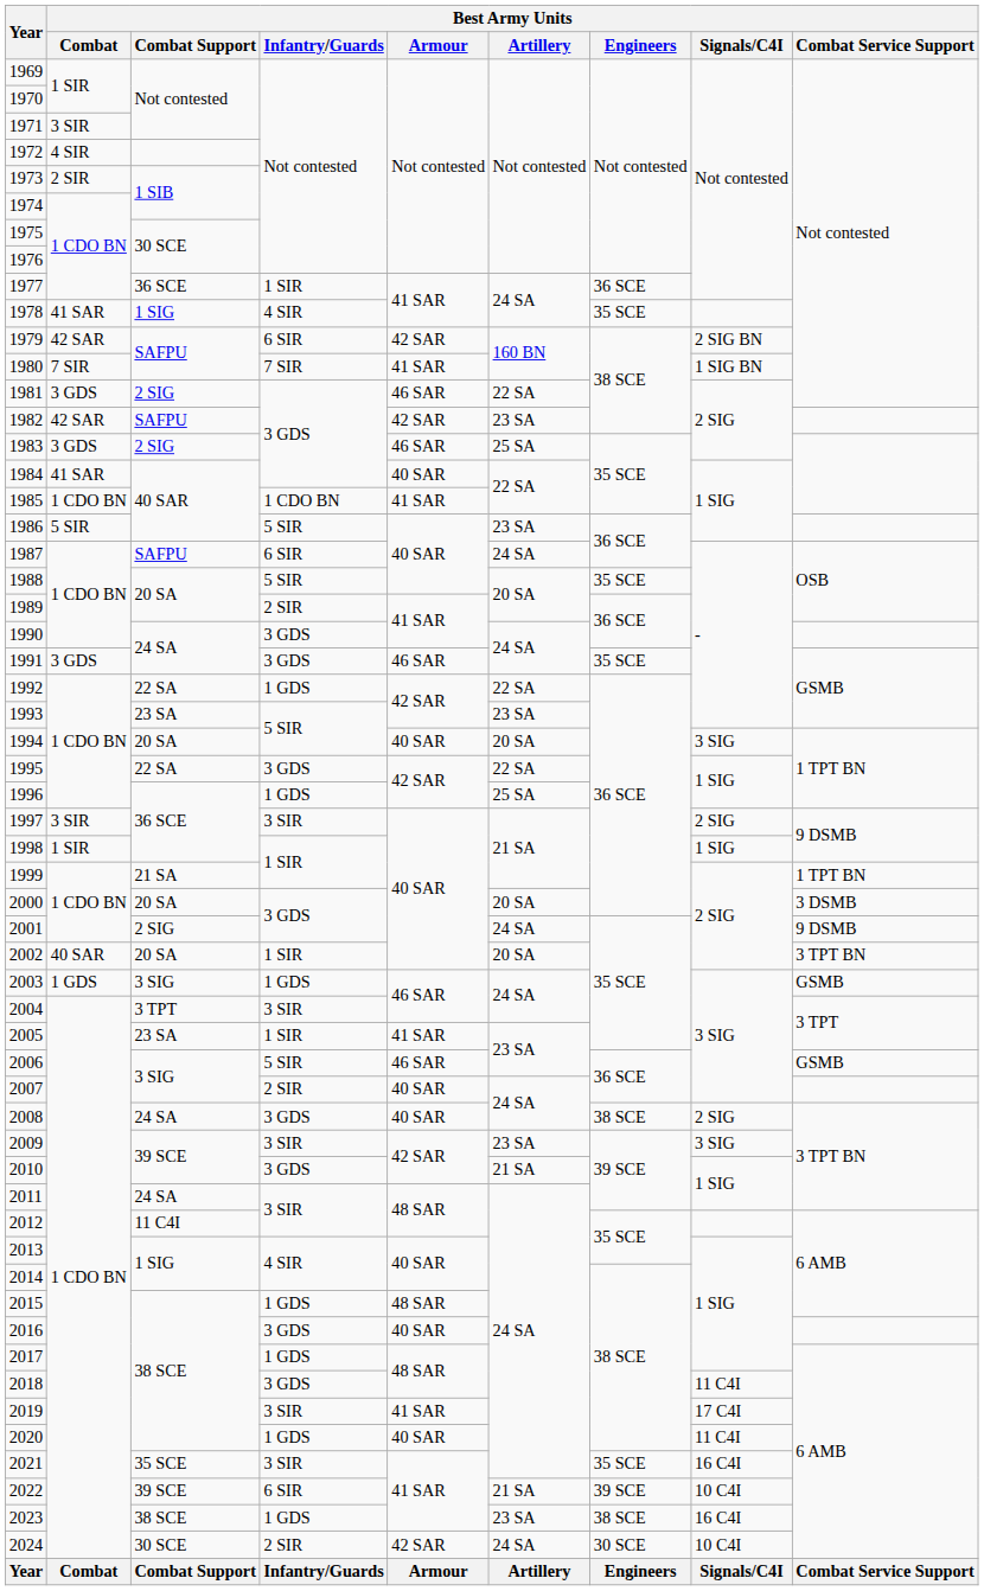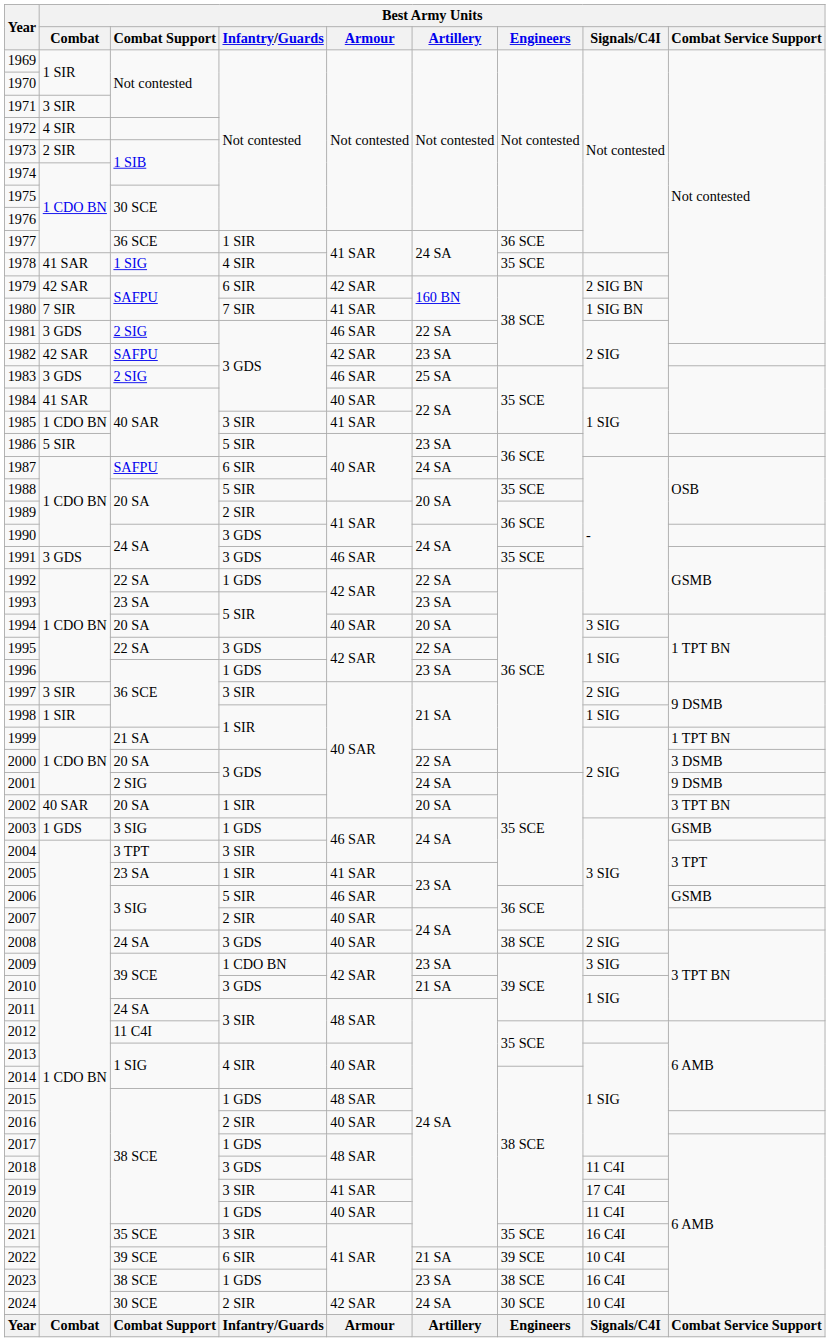 <table class="wikitable sortable">
 <tr>
 <th rowspan="2">Year</th>
 <th colspan="8">Best Army Units</th>
 </tr>
 <tr>
 <th>Combat</th>
 <th>Combat Support</th>
 <th><a href='#'>Infantry</a>/<a href='#'>Guards</a></th>
 <th><a href='#'>Armour</a></th>
 <th><a href='#'>Artillery</a></th>
 <th><a href='#'>Engineers</a></th>
 <th>Signals/C4I</th>
 <th>Combat Service Support</th>
 </tr>
 <tr>
 <td>1969</td>
 <td rowspan="2">1 SIR</td>
 <td rowspan="3">Not contested</td>
 <td rowspan="8">Not contested</td>
 <td rowspan="8">Not contested</td>
 <td rowspan="8">Not contested</td>
 <td rowspan="8">Not contested</td>
 <td rowspan="9">Not contested</td>
 <td rowspan="13">Not contested</td>
 </tr>
 <tr>
 <td>1970</td>
 </tr>
 <tr>
 <td>1971</td>
 <td>3 SIR</td>
 </tr>
 <tr>
 <td>1972</td>
 <td>4 SIR</td>
 <td></td>
 </tr>
 <tr>
 <td>1973</td>
 <td>2 SIR</td>
 <td rowspan="2"><a href='#'>1 SIB</a></td>
 </tr>
 <tr>
 <td>1974</td>
 <td rowspan="4"><a href='#'>1 CDO BN</a></td>
 </tr>
 <tr>
 <td>1975</td>
 <td rowspan="2">30 SCE</td>
 </tr>
 <tr>
 <td>1976</td>
 </tr>
 <tr>
 <td>1977</td>
 <td>36 SCE</td>
 <td>1 SIR</td>
 <td rowspan="2">41 SAR</td>
 <td rowspan="2">24 SA</td>
 <td>36 SCE</td>
 </tr>
 <tr>
 <td>1978</td>
 <td>41 SAR</td>
 <td><a href='#'>1 SIG</a></td>
 <td>4 SIR</td>
 <td>35 SCE</td>
 <td></td>
 </tr>
 <tr>
 <td>1979</td>
 <td>42 SAR</td>
 <td rowspan="2"><a href='#'>SAFPU</a></td>
 <td>6 SIR</td>
 <td>42 SAR</td>
 <td rowspan="2"><a href='#'>160 BN</a></td>
 <td rowspan="4">38 SCE</td>
 <td>2 SIG BN</td>
 </tr>
 <tr>
 <td>1980</td>
 <td>7 SIR</td>
 <td>7 SIR</td>
 <td>41 SAR</td>
 <td>1 SIG BN</td>
 </tr>
 <tr>
 <td>1981</td>
 <td>3 GDS</td>
 <td><a href='#'>2 SIG</a></td>
 <td rowspan="4">3 GDS</td>
 <td>46 SAR</td>
 <td>22 SA</td>
 <td rowspan="3">2 SIG</td>
 </tr>
 <tr>
 <td>1982</td>
 <td>42 SAR</td>
 <td><a href='#'>SAFPU</a></td>
 <td>42 SAR</td>
 <td>23 SA</td>
 <td></td>
 </tr>
 <tr>
 <td>1983</td>
 <td>3 GDS</td>
 <td><a href='#'>2 SIG</a></td>
 <td>46 SAR</td>
 <td>25 SA</td>
 <td rowspan="3">35 SCE</td>
 <td rowspan="3"></td>
 </tr>
 <tr>
 <td>1984</td>
 <td>41 SAR</td>
 <td rowspan="3">40 SAR</td>
 <td>40 SAR</td>
 <td rowspan="2">22 SA</td>
 <td rowspan="3">1 SIG</td>
 </tr>
 <tr>
 <td>1985</td>
 <td>1 CDO BN</td>
-<td>1 CDO BN</td>
+<td>3 SIR</td>
 <td>41 SAR</td>
 </tr>
 <tr>
 <td>1986</td>
 <td>5 SIR</td>
 <td>5 SIR</td>
 <td rowspan="3">40 SAR</td>
 <td>23 SA</td>
 <td rowspan="2">36 SCE</td>
 <td></td>
 </tr>
 <tr>
 <td>1987</td>
 <td rowspan="4">1 CDO BN</td>
 <td><a href='#'>SAFPU</a></td>
 <td>6 SIR</td>
 <td>24 SA</td>
 <td rowspan="7">-</td>
 <td rowspan="3">OSB</td>
 </tr>
 <tr>
 <td>1988</td>
 <td rowspan="2">20 SA</td>
 <td>5 SIR</td>
 <td rowspan="2">20 SA</td>
 <td>35 SCE</td>
 </tr>
 <tr>
 <td>1989</td>
 <td>2 SIR</td>
 <td rowspan="2">41 SAR</td>
 <td rowspan="2">36 SCE</td>
 </tr>
 <tr>
 <td>1990</td>
 <td rowspan="2">24 SA</td>
 <td>3 GDS</td>
 <td rowspan="2">24 SA</td>
 <td></td>
 </tr>
 <tr>
 <td>1991</td>
 <td>3 GDS</td>
 <td>3 GDS</td>
 <td>46 SAR</td>
 <td>35 SCE</td>
 <td rowspan="3">GSMB</td>
 </tr>
 <tr>
 <td>1992</td>
 <td rowspan="5">1 CDO BN</td>
 <td>22 SA</td>
 <td>1 GDS</td>
 <td rowspan="2">42 SAR</td>
 <td>22 SA</td>
 <td rowspan="9">36 SCE</td>
 </tr>
 <tr>
 <td>1993</td>
 <td>23 SA</td>
 <td rowspan="2">5 SIR</td>
 <td>23 SA</td>
 </tr>
 <tr>
 <td>1994</td>
 <td>20 SA</td>
 <td>40 SAR</td>
 <td>20 SA</td>
 <td>3 SIG</td>
 <td rowspan="3">1 TPT BN</td>
 </tr>
 <tr>
 <td>1995</td>
 <td>22 SA</td>
 <td>3 GDS</td>
 <td rowspan="2">42 SAR</td>
 <td>22 SA</td>
 <td rowspan="2">1 SIG</td>
 </tr>
 <tr>
 <td>1996</td>
 <td rowspan="3">36 SCE</td>
 <td>1 GDS</td>
-<td>25 SA</td>
+<td>23 SA</td>
 </tr>
 <tr>
 <td>1997</td>
 <td>3 SIR</td>
 <td>3 SIR</td>
 <td rowspan="6">40 SAR</td>
 <td rowspan="3">21 SA</td>
 <td>2 SIG</td>
 <td rowspan="2">9 DSMB</td>
 </tr>
 <tr>
 <td>1998</td>
 <td>1 SIR</td>
 <td rowspan="2">1 SIR</td>
 <td>1 SIG</td>
 </tr>
 <tr>
 <td>1999</td>
 <td rowspan="3">1 CDO BN</td>
 <td>21 SA</td>
 <td rowspan="4">2 SIG</td>
 <td>1 TPT BN</td>
 </tr>
 <tr>
 <td>2000</td>
 <td>20 SA</td>
 <td rowspan="2">3 GDS</td>
-<td>20 SA</td>
+<td>22 SA</td>
 <td>3 DSMB</td>
 </tr>
 <tr>
 <td>2001</td>
 <td>2 SIG</td>
 <td>24 SA</td>
 <td rowspan="5">35 SCE</td>
 <td>9 DSMB</td>
 </tr>
 <tr>
 <td>2002</td>
 <td>40 SAR</td>
 <td>20 SA</td>
 <td>1 SIR</td>
 <td>20 SA</td>
 <td>3 TPT BN</td>
 </tr>
 <tr>
 <td>2003</td>
 <td>1 GDS</td>
 <td>3 SIG</td>
 <td>1 GDS</td>
 <td rowspan="2">46 SAR</td>
 <td rowspan="2">24 SA</td>
 <td rowspan="5">3 SIG</td>
 <td>GSMB</td>
 </tr>
 <tr>
 <td>2004</td>
 <td rowspan="21">1 CDO BN</td>
 <td>3 TPT</td>
 <td>3 SIR</td>
 <td rowspan="2">3 TPT</td>
 </tr>
 <tr>
 <td>2005</td>
 <td>23 SA</td>
 <td>1 SIR</td>
 <td>41 SAR</td>
 <td rowspan="2">23 SA</td>
 </tr>
 <tr>
 <td>2006</td>
 <td rowspan="2">3 SIG</td>
 <td>5 SIR</td>
 <td>46 SAR</td>
 <td rowspan="2">36 SCE</td>
 <td>GSMB</td>
 </tr>
 <tr>
 <td>2007</td>
 <td>2 SIR</td>
 <td>40 SAR</td>
 <td rowspan="2">24 SA</td>
 <td></td>
 </tr>
 <tr>
 <td>2008</td>
 <td>24 SA</td>
 <td>3 GDS</td>
 <td>40 SAR</td>
 <td>38 SCE</td>
 <td>2 SIG</td>
 <td rowspan="4">3 TPT BN</td>
 </tr>
 <tr>
 <td>2009</td>
 <td rowspan="2">39 SCE</td>
-<td>3 SIR</td>
+<td>1 CDO BN</td>
 <td rowspan="2">42 SAR</td>
 <td>23 SA</td>
 <td rowspan="3">39 SCE</td>
 <td>3 SIG</td>
 </tr>
 <tr>
 <td>2010</td>
 <td>3 GDS</td>
 <td>21 SA</td>
 <td rowspan="2">1 SIG</td>
 </tr>
 <tr>
 <td>2011</td>
 <td>24 SA</td>
 <td rowspan="2">3 SIR</td>
 <td rowspan="2">48 SAR</td>
 <td rowspan="11">24 SA</td>
 </tr>
 <tr>
 <td>2012</td>
 <td>11 C4I</td>
 <td rowspan="2">35 SCE</td>
 <td></td>
 <td rowspan="4">6 AMB</td>
 </tr>
 <tr>
 <td>2013</td>
 <td rowspan="2">1 SIG</td>
 <td rowspan="2">4 SIR</td>
 <td rowspan="2">40 SAR</td>
 <td rowspan="5">1 SIG</td>
 </tr>
 <tr>
 <td>2014</td>
 <td rowspan="7">38 SCE</td>
 </tr>
 <tr>
 <td>2015</td>
 <td rowspan="6">38 SCE</td>
 <td>1 GDS</td>
 <td>48 SAR</td>
 </tr>
 <tr>
 <td>2016</td>
-<td>3 GDS</td>
+<td>2 SIR</td>
 <td>40 SAR</td>
 <td></td>
 </tr>
 <tr>
 <td>2017</td>
 <td>1 GDS</td>
 <td rowspan="2">48 SAR</td>
 <td rowspan="8">6 AMB</td>
 </tr>
 <tr>
 <td>2018</td>
 <td>3 GDS</td>
 <td>11 C4I</td>
 </tr>
 <tr>
 <td>2019</td>
 <td>3 SIR</td>
 <td>41 SAR</td>
 <td>17 C4I</td>
 </tr>
 <tr>
 <td>2020</td>
 <td>1 GDS</td>
 <td>40 SAR</td>
 <td>11 C4I</td>
 </tr>
 <tr>
 <td>2021</td>
 <td>35 SCE</td>
 <td>3 SIR</td>
 <td rowspan="3">41 SAR</td>
 <td>35 SCE</td>
 <td>16 C4I</td>
 </tr>
 <tr>
 <td>2022</td>
 <td>39 SCE</td>
 <td>6 SIR</td>
 <td>21 SA</td>
 <td>39 SCE</td>
 <td>10 C4I</td>
 </tr>
 <tr>
 <td>2023</td>
 <td>38 SCE</td>
 <td>1 GDS</td>
 <td>23 SA</td>
 <td>38 SCE</td>
 <td>16 C4I</td>
 </tr>
 <tr>
 <td>2024</td>
 <td>30 SCE</td>
 <td>2 SIR</td>
 <td>42 SAR</td>
 <td>24 SA</td>
 <td>30 SCE</td>
 <td>10 C4I</td>
 </tr>
 <tr>
 <th>Year</th>
 <th>Combat</th>
 <th>Combat Support</th>
 <th>Infantry/Guards</th>
 <th>Armour</th>
 <th>Artillery</th>
 <th>Engineers</th>
 <th>Signals/C4I</th>
 <th>Combat Service Support</th>
 </tr>
 </table>
